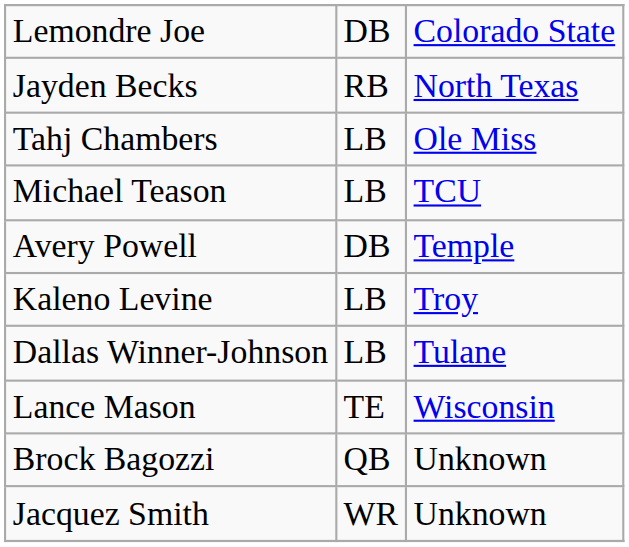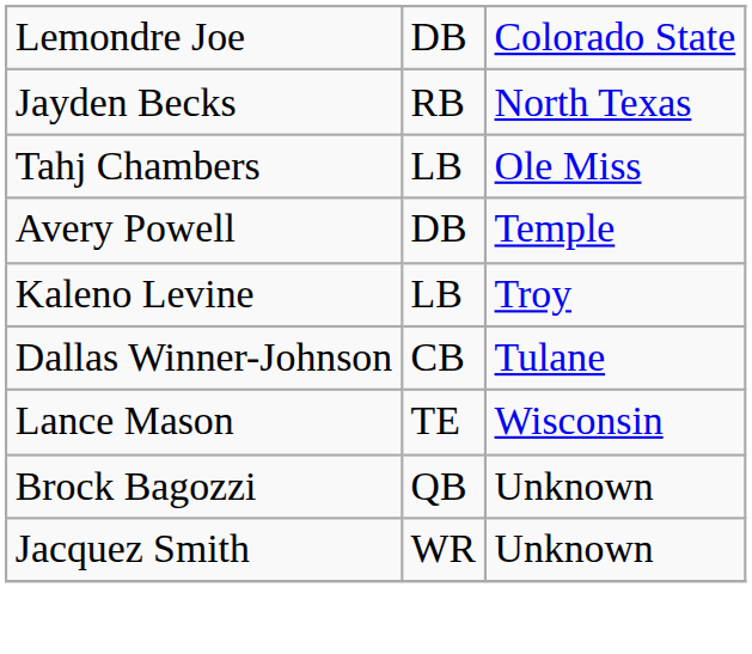 <table class="wikitable sortable">
 <tr>
 </tr>
 <tr>
 <td>Lemondre Joe</td>
 <td>DB</td>
 <td><a href='#'>Colorado State</a></td>
 </tr>
 <tr>
 <td>Jayden Becks</td>
 <td>RB</td>
 <td><a href='#'>North Texas</a></td>
 </tr>
 <tr>
 <td>Tahj Chambers</td>
 <td>LB</td>
 <td><a href='#'>Ole Miss</a></td>
 </tr>
 <tr>
-<td>Michael Teason</td>
-<td>LB</td>
-<td><a href='#'>TCU</a></td>
-</tr>
-<tr>
 <td>Avery Powell</td>
 <td>DB</td>
 <td><a href='#'>Temple</a></td>
 </tr>
 <tr>
 <td>Kaleno Levine</td>
 <td>LB</td>
 <td><a href='#'>Troy</a></td>
 </tr>
 <tr>
 <td>Dallas Winner-Johnson</td>
-<td>LB</td>
+<td>CB</td>
 <td><a href='#'>Tulane</a></td>
 </tr>
 <tr>
 <td>Lance Mason</td>
 <td>TE</td>
 <td><a href='#'>Wisconsin</a></td>
 </tr>
 <tr>
 <td>Brock Bagozzi</td>
 <td>QB</td>
 <td>Unknown</td>
 </tr>
 <tr>
 <td>Jacquez Smith</td>
 <td>WR</td>
 <td>Unknown</td>
 </tr>
 <tr>
 </tr>
 </table>
